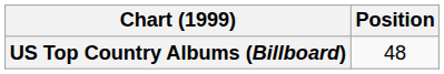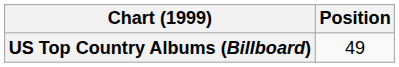 <table class="wikitable plainrowheaders" style="text-align:center">
 <tr>
 <th scope="col">Chart (1999)</th>
 <th scope="col">Position</th>
 </tr>
 <tr>
 <th scope="row">US Top Country Albums (<em>Billboard</em>)</th>
-<td>48</td>
+<td>49</td>
 </tr>
 </table>
